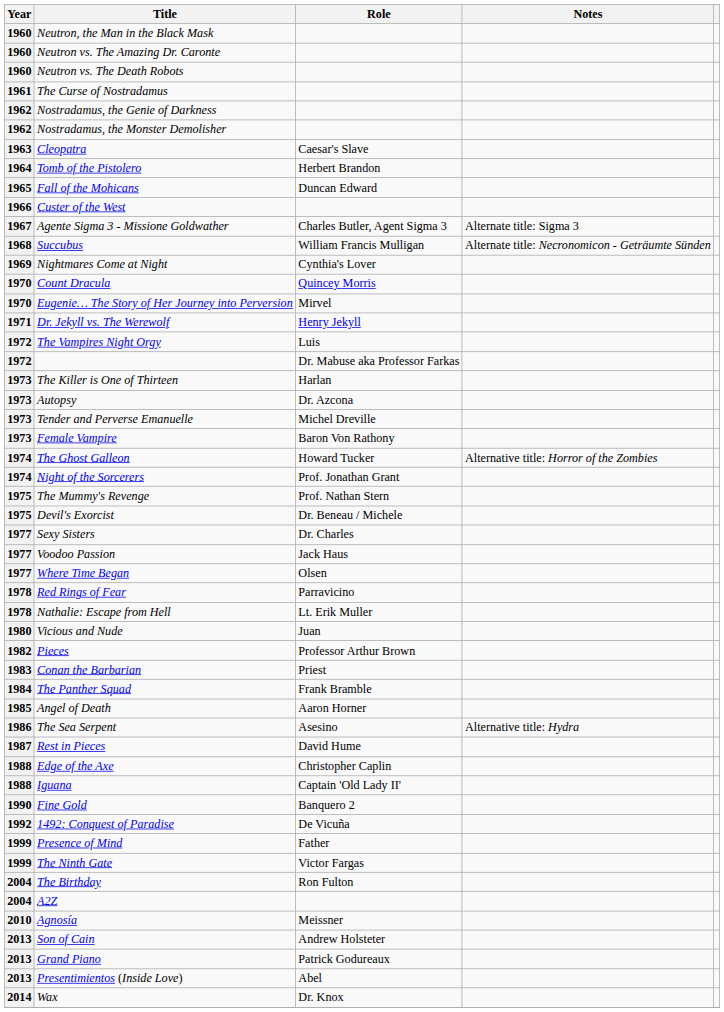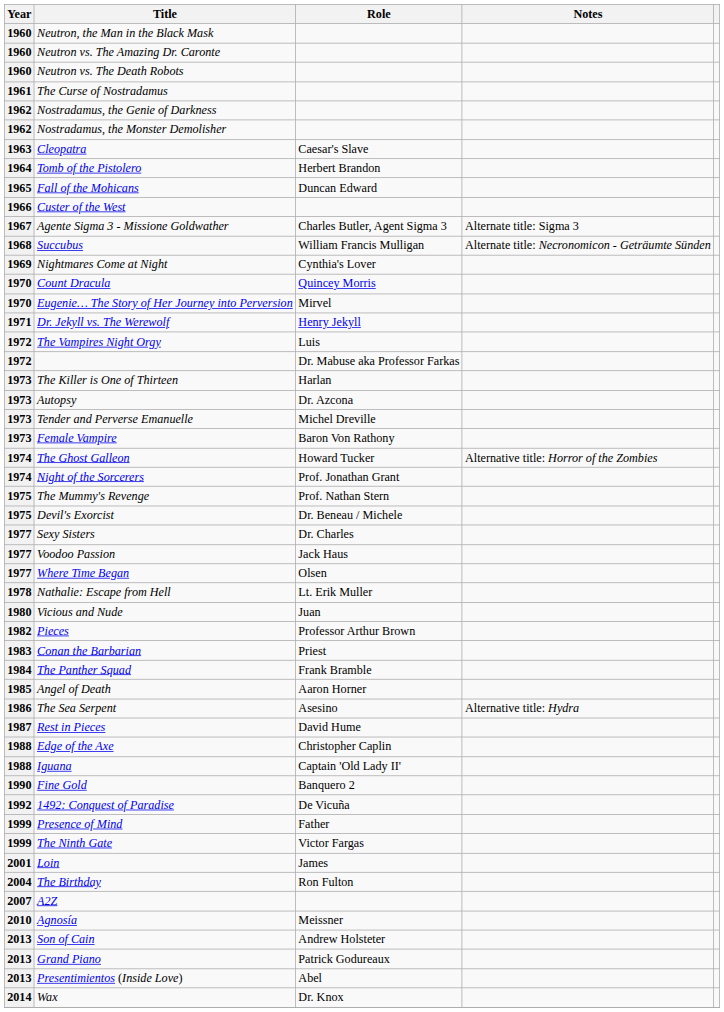 <table class="wikitable plainrowheaders sortable" style="margin-right: 0;">
 <tr>
 <th scope="col">Year</th>
 <th scope="col">Title</th>
 <th scope="col">Role</th>
 <th scope="col" class="unsortable">Notes</th>
 <th scope="col" class="unsortable"></th>
 </tr>
 <tr>
 <th scope="row">1960</th>
 <td><em>Neutron, the Man in the Black Mask</em></td>
 <td></td>
 <td></td>
 <td style="text-align:center;"></td>
 </tr>
 <tr>
 <th scope="row">1960</th>
 <td><em>Neutron vs. The Amazing Dr. Caronte</em></td>
 <td></td>
 <td></td>
 <td style="text-align:center;"></td>
 </tr>
 <tr>
 <th scope="row">1960</th>
 <td><em>Neutron vs. The Death Robots</em></td>
 <td></td>
 <td></td>
 <td style="text-align:center;"></td>
 </tr>
 <tr>
 <th scope="row">1961</th>
 <td><em>The Curse of Nostradamus</em></td>
 <td></td>
 <td></td>
 <td style="text-align:center;"></td>
 </tr>
 <tr>
 <th scope="row">1962</th>
 <td><em>Nostradamus, the Genie of Darkness</em></td>
 <td></td>
 <td></td>
 <td style="text-align:center;"></td>
 </tr>
 <tr>
 <th scope="row">1962</th>
 <td><em>Nostradamus, the Monster Demolisher</em></td>
 <td></td>
 <td></td>
 <td style="text-align:center;"></td>
 </tr>
 <tr>
 <th scope="row">1963</th>
 <td><em><a href='#'>Cleopatra</a></em></td>
 <td>Caesar's Slave</td>
 <td></td>
 <td style="text-align:center;"></td>
 </tr>
 <tr>
 <th scope="row">1964</th>
 <td><em><a href='#'>Tomb of the Pistolero</a></em></td>
 <td>Herbert Brandon</td>
 <td></td>
 <td style="text-align:center;"></td>
 </tr>
 <tr>
 <th scope="row">1965</th>
 <td><em><a href='#'>Fall of the Mohicans</a></em></td>
 <td>Duncan Edward</td>
 <td></td>
 <td style="text-align:center;"></td>
 </tr>
 <tr>
 <th scope="row">1966</th>
 <td><em><a href='#'>Custer of the West</a></em></td>
 <td></td>
 <td></td>
 <td style="text-align:center;"></td>
 </tr>
 <tr>
 <th scope="row">1967</th>
 <td><em>Agente Sigma 3 - Missione Goldwather</em></td>
 <td>Charles Butler, Agent Sigma 3</td>
 <td>Alternate title: Sigma 3</td>
 <td style="text-align:center;"></td>
 </tr>
 <tr>
 <th scope="row">1968</th>
 <td><em><a href='#'>Succubus</a></em></td>
 <td>William Francis Mulligan</td>
 <td>Alternate title: <em>Necronomicon - Geträumte Sünden</em></td>
 <td style="text-align:center;"></td>
 </tr>
 <tr>
 <th scope="row">1969</th>
 <td><em>Nightmares Come at Night</em></td>
 <td>Cynthia's Lover</td>
 <td></td>
 <td style="text-align:center;"></td>
 </tr>
 <tr>
 <th scope="row">1970</th>
 <td><em><a href='#'>Count Dracula</a></em></td>
 <td><a href='#'>Quincey Morris</a></td>
 <td></td>
 <td style="text-align:center;"></td>
 </tr>
 <tr>
 <th scope="row">1970</th>
 <td><em><a href='#'>Eugenie… The Story of Her Journey into Perversion</a></em></td>
 <td>Mirvel</td>
 <td></td>
 <td style="text-align:center;"></td>
 </tr>
 <tr>
 <th scope="row">1971</th>
 <td><em><a href='#'>Dr. Jekyll vs. The Werewolf</a></em></td>
 <td><a href='#'>Henry Jekyll</a></td>
 <td></td>
 <td style="text-align:center;"></td>
 </tr>
 <tr>
 <th scope="row">1972</th>
 <td><em><a href='#'>The Vampires Night Orgy</a></em></td>
 <td>Luis</td>
 <td></td>
 <td style="text-align:center;"></td>
 </tr>
 <tr>
 <th scope="row">1972</th>
 <td></td>
 <td>Dr. Mabuse aka Professor Farkas</td>
 <td></td>
 <td style="text-align:center;"></td>
 </tr>
 <tr>
 <th scope="row">1973</th>
 <td><em>The Killer is One of Thirteen</em></td>
 <td>Harlan</td>
 <td></td>
 <td style="text-align:center;"></td>
 </tr>
 <tr>
 <th scope="row">1973</th>
 <td><em>Autopsy</em></td>
 <td>Dr. Azcona</td>
 <td></td>
 <td style="text-align:center;"></td>
 </tr>
 <tr>
 <th scope="row">1973</th>
 <td><em>Tender and Perverse Emanuelle</em></td>
 <td>Michel Dreville</td>
 <td></td>
 <td style="text-align:center;"></td>
 </tr>
 <tr>
 <th scope="row">1973</th>
 <td><em><a href='#'>Female Vampire</a></em></td>
 <td>Baron Von Rathony</td>
 <td></td>
 <td style="text-align:center;"></td>
 </tr>
 <tr>
 <th scope="row">1974</th>
 <td><em><a href='#'>The Ghost Galleon</a></em></td>
 <td>Howard Tucker</td>
 <td>Alternative title: <em>Horror of the Zombies</em></td>
 <td style="text-align:center;"></td>
 </tr>
 <tr>
 <th scope="row">1974</th>
 <td><em><a href='#'>Night of the Sorcerers</a></em></td>
 <td>Prof. Jonathan Grant</td>
 <td></td>
 <td style="text-align:center;"></td>
 </tr>
 <tr>
 <th scope="row">1975</th>
 <td><em>The Mummy's Revenge</em></td>
 <td>Prof. Nathan Stern</td>
 <td></td>
 <td style="text-align:center;"></td>
 </tr>
 <tr>
 <th scope="row">1975</th>
 <td><em>Devil's Exorcist</em></td>
 <td>Dr. Beneau / Michele</td>
 <td></td>
 <td style="text-align:center;"></td>
 </tr>
 <tr>
 <th scope="row">1977</th>
 <td><em>Sexy Sisters</em></td>
 <td>Dr. Charles</td>
 <td></td>
 <td style="text-align:center;"></td>
 </tr>
 <tr>
 <th scope="row">1977</th>
 <td><em>Voodoo Passion</em></td>
 <td>Jack Haus</td>
 <td></td>
 <td style="text-align:center;"></td>
 </tr>
 <tr>
 <th scope="row">1977</th>
 <td><em><a href='#'>Where Time Began</a></em></td>
 <td>Olsen</td>
 <td></td>
 <td style="text-align:center;"></td>
 </tr>
 <tr>
 <th scope="row">1978</th>
-<td><em><a href='#'>Red Rings of Fear</a></em></td>
-<td>Parravicino</td>
-<td></td>
-<td style="text-align:center;"></td>
-</tr>
-<tr>
-<th scope="row">1978</th>
 <td><em>Nathalie: Escape from Hell</em></td>
 <td>Lt. Erik Muller</td>
 <td></td>
 <td style="text-align:center;"></td>
 </tr>
 <tr>
 <th scope="row">1980</th>
 <td><em>Vicious and Nude</em></td>
 <td>Juan</td>
 <td></td>
 <td style="text-align:center;"></td>
 </tr>
 <tr>
 <th scope="row">1982</th>
 <td><em><a href='#'>Pieces</a></em></td>
 <td>Professor Arthur Brown</td>
 <td></td>
 <td style="text-align:center;"></td>
 </tr>
 <tr>
 <th scope="row">1983</th>
 <td><em><a href='#'>Conan the Barbarian</a></em></td>
 <td>Priest</td>
 <td></td>
 <td style="text-align:center;"></td>
 </tr>
 <tr>
 <th scope="row">1984</th>
 <td><em><a href='#'>The Panther Squad</a></em></td>
 <td>Frank Bramble</td>
 <td></td>
 <td style="text-align:center;"></td>
 </tr>
 <tr>
 <th scope="row">1985</th>
 <td><em>Angel of Death</em></td>
 <td>Aaron Horner</td>
 <td></td>
 <td style="text-align:center;"></td>
 </tr>
 <tr>
 <th scope="row">1986</th>
 <td><em>The Sea Serpent</em></td>
 <td>Asesino</td>
 <td>Alternative title: <em>Hydra</em></td>
 <td style="text-align:center;"></td>
 </tr>
 <tr>
 <th scope="row">1987</th>
 <td><em><a href='#'>Rest in Pieces</a></em></td>
 <td>David Hume</td>
 <td></td>
 <td style="text-align:center;"></td>
 </tr>
 <tr>
 <th scope="row">1988</th>
 <td><em><a href='#'>Edge of the Axe</a></em></td>
 <td>Christopher Caplin</td>
 <td></td>
 <td style="text-align:center;"></td>
 </tr>
 <tr>
 <th scope="row">1988</th>
 <td><em><a href='#'>Iguana</a></em></td>
 <td>Captain 'Old Lady II'</td>
 <td></td>
 <td style="text-align:center;"></td>
 </tr>
 <tr>
 <th scope="row">1990</th>
 <td><em><a href='#'>Fine Gold</a></em></td>
 <td>Banquero 2</td>
 <td></td>
 <td style="text-align:center;"></td>
 </tr>
 <tr>
 <th scope="row">1992</th>
 <td><em><a href='#'>1492: Conquest of Paradise</a></em></td>
 <td>De Vicuña</td>
 <td></td>
 <td style="text-align:center;"></td>
 </tr>
 <tr>
 <th scope="row">1999</th>
 <td><em><a href='#'>Presence of Mind</a></em></td>
 <td>Father</td>
 <td></td>
 <td style="text-align:center;"></td>
 </tr>
 <tr>
 <th scope="row">1999</th>
 <td><em><a href='#'>The Ninth Gate</a></em></td>
 <td>Victor Fargas</td>
 <td></td>
 <td style="text-align:center;"></td>
 </tr>
 <tr>
+<th scope="row">2001</th>
+<td><em><a href='#'>Loin</a></em></td>
+<td>James</td>
+<td></td>
+<td style="text-align:center;"></td>
+</tr>
+<tr>
 <th scope="row">2004</th>
 <td><em><a href='#'>The Birthday</a></em></td>
 <td>Ron Fulton</td>
 <td></td>
 <td style="text-align:center;"></td>
 </tr>
 <tr>
-<th scope="row">2004</th>
+<th scope="row">2007</th>
 <td><em><a href='#'>A2Z</a></em></td>
 <td></td>
 <td></td>
 <td style="text-align:center;"></td>
 </tr>
 <tr>
 <th scope="row">2010</th>
 <td><em><a href='#'>Agnosía</a></em></td>
 <td>Meissner</td>
 <td></td>
 <td style="text-align:center;"></td>
 </tr>
 <tr>
 <th scope="row">2013</th>
 <td><em><a href='#'>Son of Cain</a></em></td>
 <td>Andrew Holsteter</td>
 <td></td>
 <td style="text-align:center;"></td>
 </tr>
 <tr>
 <th scope="row">2013</th>
 <td><em><a href='#'>Grand Piano</a></em></td>
 <td>Patrick Godureaux</td>
 <td></td>
 <td style="text-align:center;"></td>
 </tr>
 <tr>
 <th scope="row">2013</th>
 <td><em><a href='#'>Presentimientos</a></em> (<em>Inside Love</em>)</td>
 <td>Abel</td>
 <td></td>
 <td style="text-align:center;"></td>
 </tr>
 <tr>
 <th scope="row">2014</th>
 <td><em>Wax</em></td>
 <td>Dr. Knox</td>
 <td></td>
 <td style="text-align:center;"></td>
 </tr>
 <tr>
 </tr>
 </table>
